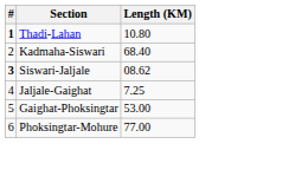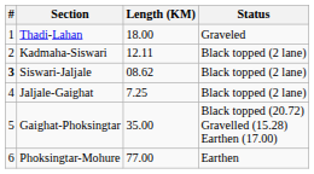 <table class="wikitable">
 <tr>
 <th>#</th>
 <th>Section</th>
 <th>Length (KM)</th>
+<th>Status</th>
 </tr>
 <tr>
-<td><strong>1</strong></td>
+<td>1</td>
 <td><a href='#'>Thadi</a>-<a href='#'>Lahan</a></td>
-<td>10.80</td>
+<td>18.00</td>
+<td>Graveled</td>
 </tr>
 <tr>
 <td>2</td>
 <td>Kadmaha-Siswari</td>
-<td>68.40</td>
+<td>12.11</td>
+<td>Black topped (2 lane)</td>
 </tr>
 <tr>
 <td><strong>3</strong></td>
 <td>Siswari-Jaljale</td>
 <td>08.62</td>
+<td>Black topped (2 lane)</td>
 </tr>
 <tr>
 <td>4</td>
 <td>Jaljale-Gaighat</td>
 <td>7.25</td>
+<td>Black topped (2 lane)</td>
 </tr>
 <tr>
 <td>5</td>
 <td>Gaighat-Phoksingtar</td>
-<td>53.00</td>
+<td>35.00</td>
+<td>Black topped (20.72)<br>Gravelled (15.28)<br>Earthen (17.00)</td>
 </tr>
 <tr>
 <td>6</td>
 <td>Phoksingtar-Mohure</td>
 <td>77.00</td>
+<td>Earthen</td>
 </tr>
 </table>
